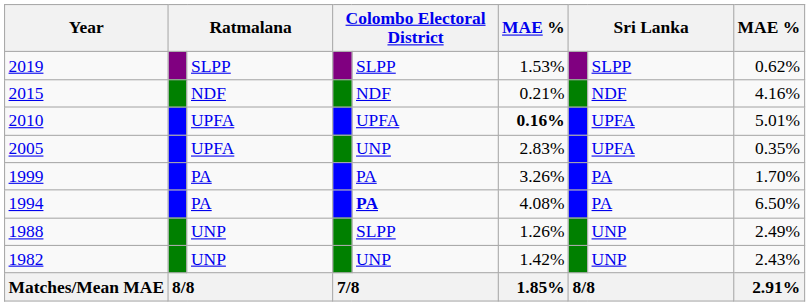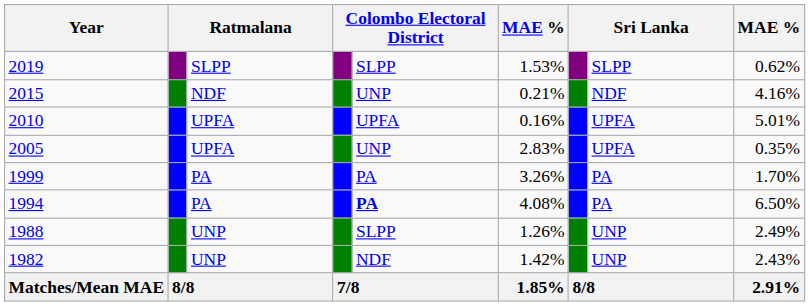 <table class="wikitable">
 <tr>
 <th>Year</th>
 <th colspan="2" width="144px">Ratmalana</th>
 <th colspan="2" width="144px"><a href='#'>Colombo Electoral District</a></th>
 <th><a href='#'>MAE</a> %</th>
 <th colspan="2" width="144px">Sri Lanka</th>
 <th>MAE %</th>
 </tr>
 <tr>
 <td><a href='#'>2019</a></td>
 <td style="background-color:purple;" width="10px"></td>
 <td style="text-align:left;"><a href='#'>SLPP</a></td>
 <td style="background-color:purple;" width="10px"></td>
 <td style="text-align:left;"><a href='#'>SLPP</a></td>
 <td style="text-align:right;">1.53%</td>
 <td style="background-color:purple;" width="10px"></td>
 <td style="text-align:left;"><a href='#'>SLPP</a></td>
 <td style="text-align:right;">0.62%</td>
 </tr>
 <tr>
 <td><a href='#'>2015</a></td>
 <td style="background-color:green;" width="10px"></td>
 <td style="text-align:left;"><a href='#'>NDF</a></td>
 <td style="background-color:green;" width="10px"></td>
-<td style="text-align:left;"><a href='#'>NDF</a></td>
+<td style="text-align:left;"><a href='#'>UNP</a></td>
 <td style="text-align:right;">0.21%</td>
 <td style="background-color:green;" width="10px"></td>
 <td style="text-align:left;"><a href='#'>NDF</a></td>
 <td style="text-align:right;">4.16%</td>
 </tr>
 <tr>
 <td><a href='#'>2010</a></td>
 <td style="background-color:blue;" width="10px"></td>
 <td style="text-align:left;"><a href='#'>UPFA</a></td>
 <td style="background-color:blue;" width="10px"></td>
 <td style="text-align:left;"><a href='#'>UPFA</a></td>
-<td style="text-align:right;"><strong>0.16%</strong></td>
+<td style="text-align:right;">0.16%</td>
 <td style="background-color:blue;" width="10px"></td>
 <td style="text-align:left;"><a href='#'>UPFA</a></td>
 <td style="text-align:right;">5.01%</td>
 </tr>
 <tr>
 <td><a href='#'>2005</a></td>
 <td style="background-color:blue;" width="10px"></td>
 <td style="text-align:left;"><a href='#'>UPFA</a></td>
 <td style="background-color:green;" width="10px"></td>
 <td style="text-align:left;"><a href='#'>UNP</a></td>
 <td style="text-align:right;">2.83%</td>
 <td style="background-color:blue;" width="10px"></td>
 <td style="text-align:left;"><a href='#'>UPFA</a></td>
 <td style="text-align:right;">0.35%</td>
 </tr>
 <tr>
 <td><a href='#'>1999</a></td>
 <td style="background-color:blue;" width="10px"></td>
 <td style="text-align:left;"><a href='#'>PA</a></td>
 <td style="background-color:blue;" width="10px"></td>
 <td style="text-align:left;"><a href='#'>PA</a></td>
 <td style="text-align:right;">3.26%</td>
 <td style="background-color:blue;" width="10px"></td>
 <td style="text-align:left;"><a href='#'>PA</a></td>
 <td style="text-align:right;">1.70%</td>
 </tr>
 <tr>
 <td><a href='#'>1994</a></td>
 <td style="background-color:blue;" width="10px"></td>
 <td style="text-align:left;"><a href='#'>PA</a></td>
 <td style="background-color:blue;" width="10px"></td>
 <td style="text-align:left;"><strong><a href='#'>PA</a></strong></td>
 <td style="text-align:right;">4.08%</td>
 <td style="background-color:blue;" width="10px"></td>
 <td style="text-align:left;"><a href='#'>PA</a></td>
 <td style="text-align:right;">6.50%</td>
 </tr>
 <tr>
 <td><a href='#'>1988</a></td>
 <td style="background-color:green;" width="10px"></td>
 <td style="text-align:left;"><a href='#'>UNP</a></td>
 <td style="background-color:green;" width="10px"></td>
 <td style="text-align:left;"><a href='#'>SLPP</a></td>
 <td style="text-align:right;">1.26%</td>
 <td style="background-color:green;" width="10px"></td>
 <td style="text-align:left;"><a href='#'>UNP</a></td>
 <td style="text-align:right;">2.49%</td>
 </tr>
 <tr>
 <td><a href='#'>1982</a></td>
 <td style="background-color:green;" width="10px"></td>
 <td style="text-align:left;"><a href='#'>UNP</a></td>
 <td style="background-color:green;" width="10px"></td>
-<td style="text-align:left;"><a href='#'>UNP</a></td>
+<td style="text-align:left;"><a href='#'>NDF</a></td>
 <td style="text-align:right;">1.42%</td>
 <td style="background-color:green;" width="10px"></td>
 <td style="text-align:left;"><a href='#'>UNP</a></td>
 <td style="text-align:right;">2.43%</td>
 </tr>
 <tr>
 <th>Matches/Mean MAE</th>
 <th style="text-align:left;"colspan="2" width="144px">8/8</th>
 <th style="text-align:left;"colspan="2" width="144px">7/8</th>
 <th style="text-align:right;">1.85%</th>
 <th style="text-align:left;"colspan="2" width="144px">8/8</th>
 <th style="text-align:right;">2.91%</th>
 </tr>
 </table>
